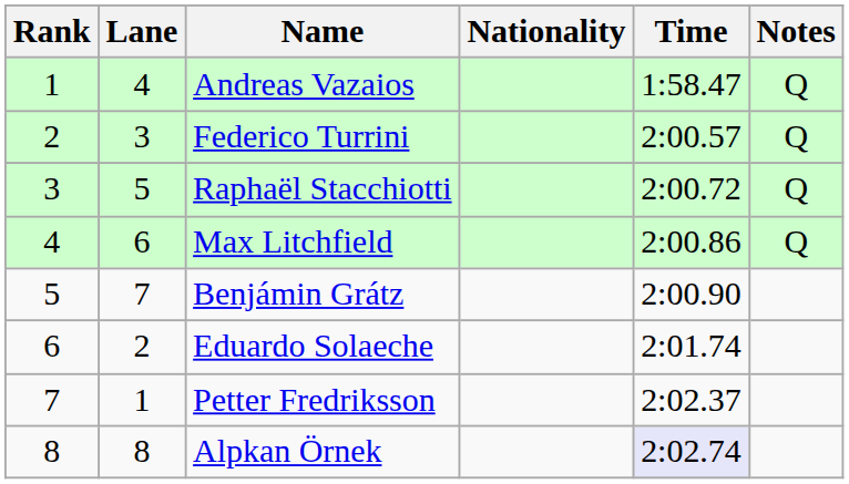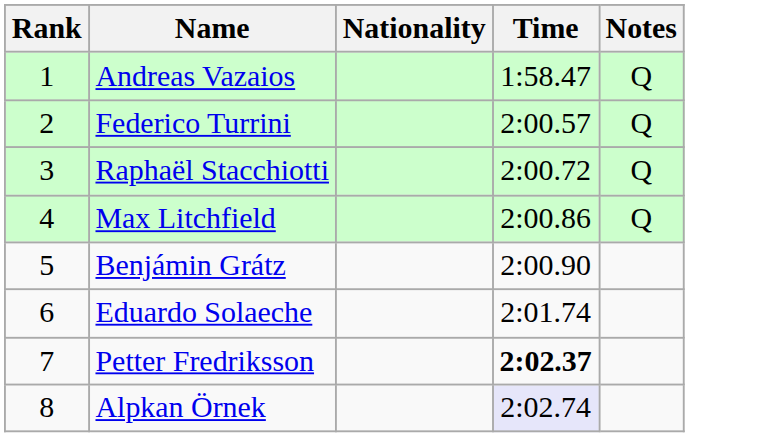 <table class="wikitable sortable" style="text-align:center">
 <tr>
 <th>Rank</th>
-<th>Lane</th>
 <th>Name</th>
 <th>Nationality</th>
 <th>Time</th>
 <th>Notes</th>
 </tr>
 <tr bgcolor=ccffcc>
 <td>1</td>
-<td>4</td>
 <td align=left><a href='#'>Andreas Vazaios</a></td>
 <td align=left></td>
 <td>1:58.47</td>
 <td>Q</td>
 </tr>
 <tr bgcolor=ccffcc>
 <td>2</td>
-<td>3</td>
 <td align=left><a href='#'>Federico Turrini</a></td>
 <td align=left></td>
 <td>2:00.57</td>
 <td>Q</td>
 </tr>
 <tr bgcolor=ccffcc>
 <td>3</td>
-<td>5</td>
 <td align=left><a href='#'>Raphaël Stacchiotti</a></td>
 <td align=left></td>
 <td>2:00.72</td>
 <td>Q</td>
 </tr>
 <tr bgcolor=ccffcc>
 <td>4</td>
-<td>6</td>
 <td align=left><a href='#'>Max Litchfield</a></td>
 <td align=left></td>
 <td>2:00.86</td>
 <td>Q</td>
 </tr>
 <tr>
 <td>5</td>
-<td>7</td>
 <td align=left><a href='#'>Benjámin Grátz</a></td>
 <td align=left></td>
 <td>2:00.90</td>
 <td></td>
 </tr>
 <tr>
 <td>6</td>
-<td>2</td>
 <td align=left><a href='#'>Eduardo Solaeche</a></td>
 <td align=left></td>
 <td>2:01.74</td>
 <td></td>
 </tr>
 <tr>
 <td>7</td>
-<td>1</td>
 <td align=left><a href='#'>Petter Fredriksson</a></td>
 <td align=left></td>
-<td>2:02.37</td>
+<td><strong>2:02.37</strong></td>
 <td></td>
 </tr>
 <tr>
-<td>8</td>
 <td>8</td>
 <td align=left><a href='#'>Alpkan Örnek</a></td>
 <td align=left></td>
 <td style="background: lavender;">2:02.74</td>
 <td></td>
 </tr>
 </table>
